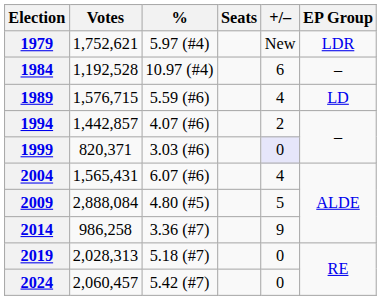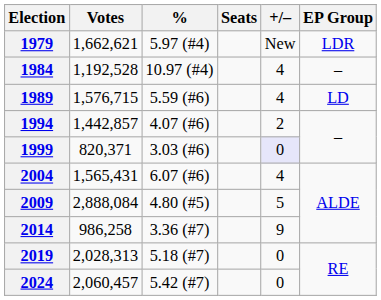 <table class="wikitable" style="font-size:97%; text-align:center;">
 <tr>
 <th>Election</th>
 <th>Votes</th>
 <th>%</th>
 <th>Seats</th>
 <th>+/–</th>
 <th>EP Group</th>
 </tr>
 <tr>
 <th><a href='#'>1979</a></th>
-<td>1,752,621</td>
+<td>1,662,621</td>
 <td>5.97 (#4)</td>
 <td></td>
 <td>New</td>
 <td><a href='#'>LDR</a></td>
 </tr>
 <tr>
 <th><a href='#'>1984</a></th>
 <td>1,192,528</td>
 <td>10.97 (#4)</td>
 <td></td>
-<td> 6</td>
+<td> 4</td>
 <td>–</td>
 </tr>
 <tr>
 <th><a href='#'>1989</a></th>
 <td>1,576,715</td>
 <td>5.59 (#6)</td>
 <td></td>
 <td> 4</td>
 <td><a href='#'>LD</a></td>
 </tr>
 <tr>
 <th><a href='#'>1994</a></th>
 <td>1,442,857</td>
 <td>4.07 (#6)</td>
 <td></td>
 <td> 2</td>
 <td rowspan=2>–</td>
 </tr>
 <tr>
 <th><a href='#'>1999</a></th>
 <td>820,371</td>
 <td>3.03 (#6)</td>
 <td></td>
 <td style="background: lavender;"> 0</td>
 </tr>
 <tr>
 <th><a href='#'>2004</a></th>
 <td>1,565,431</td>
 <td>6.07 (#6)</td>
 <td></td>
 <td> 4</td>
 <td rowspan=3><a href='#'>ALDE</a></td>
 </tr>
 <tr>
 <th><a href='#'>2009</a></th>
 <td>2,888,084</td>
 <td>4.80 (#5)</td>
 <td></td>
 <td> 5</td>
 </tr>
 <tr>
 <th><a href='#'>2014</a></th>
 <td>986,258</td>
 <td>3.36 (#7)</td>
 <td></td>
 <td> 9</td>
 </tr>
 <tr>
 <th><a href='#'>2019</a></th>
 <td>2,028,313</td>
 <td>5.18 (#7)</td>
 <td></td>
 <td> 0</td>
 <td rowspan=2><a href='#'>RE</a></td>
 </tr>
 <tr>
 <th><a href='#'>2024</a></th>
 <td>2,060,457</td>
 <td>5.42 (#7)</td>
 <td></td>
 <td> 0</td>
 </tr>
 </table>
